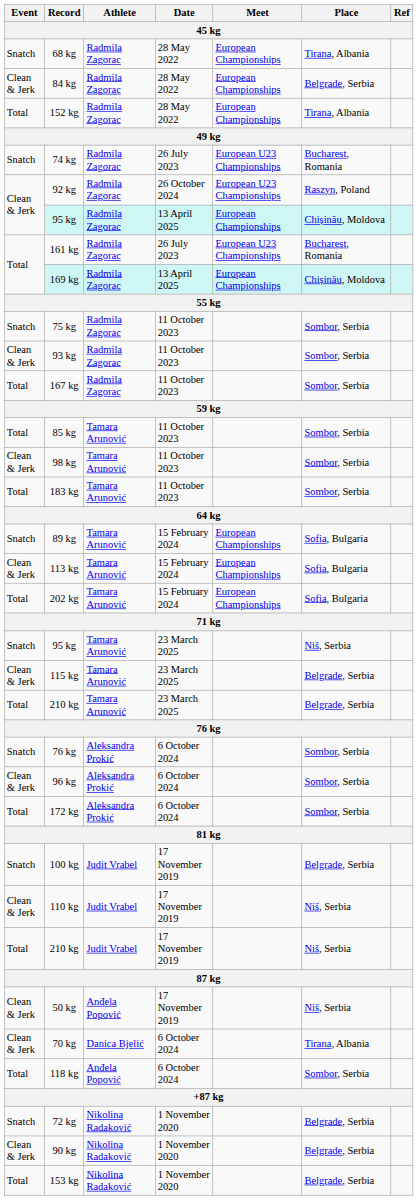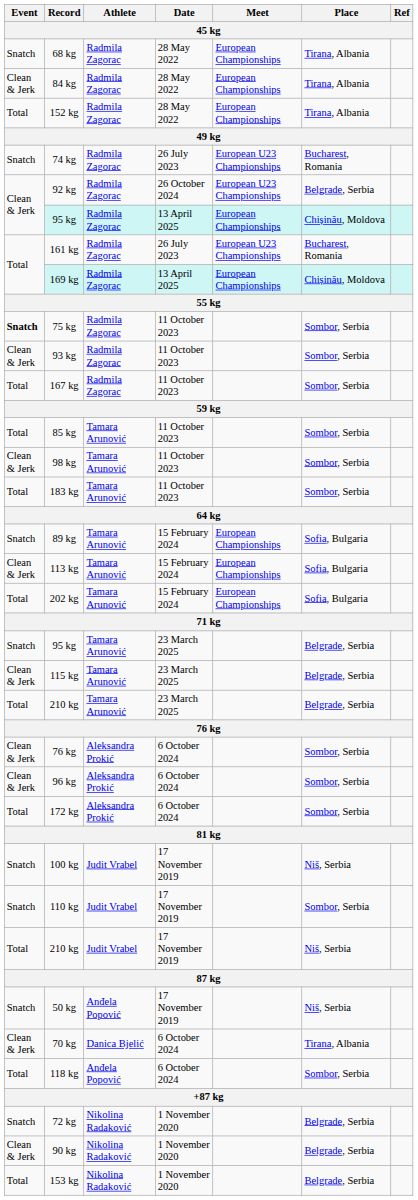 <table class="wikitable" style="font-size:95%; width: 95%;">
 <tr>
 <th width=9%>Event</th>
 <th width=6%>Record</th>
 <th width=16%>Athlete</th>
 <th width=13%>Date</th>
 <th width=20%>Meet</th>
 <th width=20%>Place</th>
 <th width=3%>Ref</th>
 </tr>
 <tr bgcolor="#DDDDDD">
 <th colspan="7">45 kg</th>
 </tr>
 <tr>
 <td>Snatch</td>
 <td align="center">68 kg</td>
 <td><a href='#'>Radmila Zagorac</a></td>
 <td>28 May 2022</td>
 <td><a href='#'>European Championships</a></td>
 <td><a href='#'>Tirana</a>, Albania</td>
 <td></td>
 </tr>
 <tr>
 <td>Clean & Jerk</td>
 <td align="center">84 kg</td>
 <td><a href='#'>Radmila Zagorac</a></td>
 <td>28 May 2022</td>
 <td><a href='#'>European Championships</a></td>
-<td><a href='#'>Belgrade</a>, Serbia</td>
+<td><a href='#'>Tirana</a>, Albania</td>
 <td></td>
 </tr>
 <tr>
 <td>Total</td>
 <td align="center">152 kg</td>
 <td><a href='#'>Radmila Zagorac</a></td>
 <td>28 May 2022</td>
 <td><a href='#'>European Championships</a></td>
 <td><a href='#'>Tirana</a>, Albania</td>
 <td></td>
 </tr>
 <tr bgcolor="#DDDDDD">
 <th colspan="7">49 kg</th>
 </tr>
 <tr>
 <td>Snatch</td>
 <td align="center">74 kg</td>
 <td><a href='#'>Radmila Zagorac</a></td>
 <td>26 July 2023</td>
 <td><a href='#'>European U23 Championships</a></td>
 <td><a href='#'>Bucharest</a>, Romania</td>
 <td></td>
 </tr>
 <tr>
 <td rowspan=2>Clean & Jerk</td>
 <td align="center">92 kg</td>
 <td><a href='#'>Radmila Zagorac</a></td>
 <td>26 October 2024</td>
 <td><a href='#'>European U23 Championships</a></td>
-<td><a href='#'>Raszyn</a>, Poland</td>
+<td><a href='#'>Belgrade</a>, Serbia</td>
 <td></td>
 </tr>
 <tr bgcolor=#CEF6F5>
 <td align="center">95 kg</td>
 <td><a href='#'>Radmila Zagorac</a></td>
 <td>13 April 2025</td>
 <td><a href='#'>European Championships</a></td>
 <td><a href='#'>Chișinău</a>, Moldova</td>
 <td></td>
 </tr>
 <tr>
 <td rowspan=2>Total</td>
 <td align="center">161 kg</td>
 <td><a href='#'>Radmila Zagorac</a></td>
 <td>26 July 2023</td>
 <td><a href='#'>European U23 Championships</a></td>
 <td><a href='#'>Bucharest</a>, Romania</td>
 <td></td>
 </tr>
 <tr bgcolor=#CEF6F5>
 <td align="center">169 kg</td>
 <td><a href='#'>Radmila Zagorac</a></td>
 <td>13 April 2025</td>
 <td><a href='#'>European Championships</a></td>
 <td><a href='#'>Chișinău</a>, Moldova</td>
 <td></td>
 </tr>
 <tr bgcolor="#DDDDDD">
 <th colspan="7">55 kg</th>
 </tr>
 <tr>
-<td>Snatch</td>
+<td><strong>Snatch</strong></td>
 <td align="center">75 kg</td>
 <td><a href='#'>Radmila Zagorac</a></td>
 <td>11 October 2023</td>
 <td></td>
 <td><a href='#'>Sombor</a>, Serbia</td>
 <td></td>
 </tr>
 <tr>
 <td>Clean & Jerk</td>
 <td align="center">93 kg</td>
 <td><a href='#'>Radmila Zagorac</a></td>
 <td>11 October 2023</td>
 <td></td>
 <td><a href='#'>Sombor</a>, Serbia</td>
 <td></td>
 </tr>
 <tr>
 <td>Total</td>
 <td align="center">167 kg</td>
 <td><a href='#'>Radmila Zagorac</a></td>
 <td>11 October 2023</td>
 <td></td>
 <td><a href='#'>Sombor</a>, Serbia</td>
 <td></td>
 </tr>
 <tr bgcolor="#DDDDDD">
 <th colspan="7">59 kg</th>
 </tr>
 <tr>
 <td>Total</td>
 <td align="center">85 kg</td>
 <td><a href='#'>Tamara Arunović</a></td>
 <td>11 October 2023</td>
 <td></td>
 <td><a href='#'>Sombor</a>, Serbia</td>
 <td></td>
 </tr>
 <tr>
 <td>Clean & Jerk</td>
 <td align="center">98 kg</td>
 <td><a href='#'>Tamara Arunović</a></td>
 <td>11 October 2023</td>
 <td></td>
 <td><a href='#'>Sombor</a>, Serbia</td>
 <td></td>
 </tr>
 <tr>
 <td>Total</td>
 <td align="center">183 kg</td>
 <td><a href='#'>Tamara Arunović</a></td>
 <td>11 October 2023</td>
 <td></td>
 <td><a href='#'>Sombor</a>, Serbia</td>
 <td></td>
 </tr>
 <tr bgcolor="#DDDDDD">
 <th colspan="7">64 kg</th>
 </tr>
 <tr>
 <td>Snatch</td>
 <td align="center">89 kg</td>
 <td><a href='#'>Tamara Arunović</a></td>
 <td>15 February 2024</td>
 <td><a href='#'>European Championships</a></td>
 <td><a href='#'>Sofia</a>, Bulgaria</td>
 <td></td>
 </tr>
 <tr>
 <td>Clean & Jerk</td>
 <td align="center">113 kg</td>
 <td><a href='#'>Tamara Arunović</a></td>
 <td>15 February 2024</td>
 <td><a href='#'>European Championships</a></td>
 <td><a href='#'>Sofia</a>, Bulgaria</td>
 <td></td>
 </tr>
 <tr>
 <td>Total</td>
 <td align="center">202 kg</td>
 <td><a href='#'>Tamara Arunović</a></td>
 <td>15 February 2024</td>
 <td><a href='#'>European Championships</a></td>
 <td><a href='#'>Sofia</a>, Bulgaria</td>
 <td></td>
 </tr>
 <tr bgcolor="#DDDDDD">
 <th colspan="7">71 kg</th>
 </tr>
 <tr>
 <td>Snatch</td>
 <td align="center">95 kg</td>
 <td><a href='#'>Tamara Arunović</a></td>
 <td>23 March 2025</td>
 <td></td>
-<td><a href='#'>Niš</a>, Serbia</td>
+<td><a href='#'>Belgrade</a>, Serbia</td>
 <td></td>
 </tr>
 <tr>
 <td>Clean & Jerk</td>
 <td align="center">115 kg</td>
 <td><a href='#'>Tamara Arunović</a></td>
 <td>23 March 2025</td>
 <td></td>
 <td><a href='#'>Belgrade</a>, Serbia</td>
 <td></td>
 </tr>
 <tr>
 <td>Total</td>
 <td align="center">210 kg</td>
 <td><a href='#'>Tamara Arunović</a></td>
 <td>23 March 2025</td>
 <td></td>
 <td><a href='#'>Belgrade</a>, Serbia</td>
 <td></td>
 </tr>
 <tr bgcolor="#DDDDDD">
 <th colspan="7">76 kg</th>
 </tr>
 <tr>
-<td>Snatch</td>
+<td>Clean & Jerk</td>
 <td align="center">76 kg</td>
 <td><a href='#'>Aleksandra Prokić</a></td>
 <td>6 October 2024</td>
 <td></td>
 <td><a href='#'>Sombor</a>, Serbia</td>
 <td></td>
 </tr>
 <tr>
 <td>Clean & Jerk</td>
 <td align="center">96 kg</td>
 <td><a href='#'>Aleksandra Prokić</a></td>
 <td>6 October 2024</td>
 <td></td>
 <td><a href='#'>Sombor</a>, Serbia</td>
 <td></td>
 </tr>
 <tr>
 <td>Total</td>
 <td align="center">172 kg</td>
 <td><a href='#'>Aleksandra Prokić</a></td>
 <td>6 October 2024</td>
 <td></td>
 <td><a href='#'>Sombor</a>, Serbia</td>
 <td></td>
 </tr>
 <tr bgcolor="#DDDDDD">
 <th colspan="7">81 kg</th>
 </tr>
 <tr>
 <td>Snatch</td>
 <td align="center">100 kg</td>
 <td><a href='#'>Judit Vrabel</a></td>
 <td>17 November 2019</td>
 <td></td>
-<td><a href='#'>Belgrade</a>, Serbia</td>
+<td><a href='#'>Niš</a>, Serbia</td>
 <td></td>
 </tr>
 <tr>
-<td>Clean & Jerk</td>
+<td>Snatch</td>
 <td align="center">110 kg</td>
 <td><a href='#'>Judit Vrabel</a></td>
 <td>17 November 2019</td>
 <td></td>
-<td><a href='#'>Niš</a>, Serbia</td>
+<td><a href='#'>Sombor</a>, Serbia</td>
 <td></td>
 </tr>
 <tr>
 <td>Total</td>
 <td align="center">210 kg</td>
 <td><a href='#'>Judit Vrabel</a></td>
 <td>17 November 2019</td>
 <td></td>
 <td><a href='#'>Niš</a>, Serbia</td>
 <td></td>
 </tr>
 <tr bgcolor="#DDDDDD">
 <th colspan="7">87 kg</th>
 </tr>
 <tr>
-<td>Clean & Jerk</td>
+<td>Snatch</td>
 <td align="center">50 kg</td>
 <td><a href='#'>Anđela Popović</a></td>
 <td>17 November 2019</td>
 <td></td>
 <td><a href='#'>Niš</a>, Serbia</td>
 <td></td>
 </tr>
 <tr>
 <td>Clean & Jerk</td>
 <td align="center">70 kg</td>
 <td><a href='#'>Danica Bjelić</a></td>
 <td>6 October 2024</td>
 <td></td>
 <td><a href='#'>Tirana</a>, Albania</td>
 <td></td>
 </tr>
 <tr>
 <td>Total</td>
 <td align="center">118 kg</td>
 <td><a href='#'>Anđela Popović</a></td>
 <td>6 October 2024</td>
 <td></td>
 <td><a href='#'>Sombor</a>, Serbia</td>
 <td></td>
 </tr>
 <tr bgcolor="#DDDDDD">
 <th colspan="7">+87 kg</th>
 </tr>
 <tr>
 <td>Snatch</td>
 <td align="center">72 kg</td>
 <td><a href='#'>Nikolina Radaković</a></td>
 <td>1 November 2020</td>
 <td></td>
 <td><a href='#'>Belgrade</a>, Serbia</td>
 <td></td>
 </tr>
 <tr>
 <td>Clean & Jerk</td>
 <td align="center">90 kg</td>
 <td><a href='#'>Nikolina Radaković</a></td>
 <td>1 November 2020</td>
 <td></td>
 <td><a href='#'>Belgrade</a>, Serbia</td>
 <td></td>
 </tr>
 <tr>
 <td>Total</td>
 <td align="center">153 kg</td>
 <td><a href='#'>Nikolina Radaković</a></td>
 <td>1 November 2020</td>
 <td></td>
 <td><a href='#'>Belgrade</a>, Serbia</td>
 <td></td>
 </tr>
 </table>
